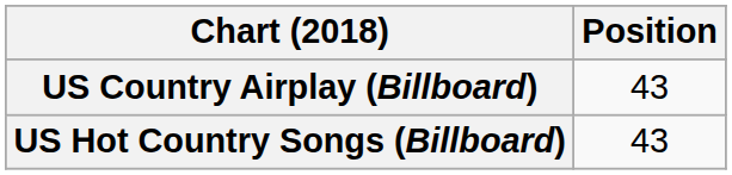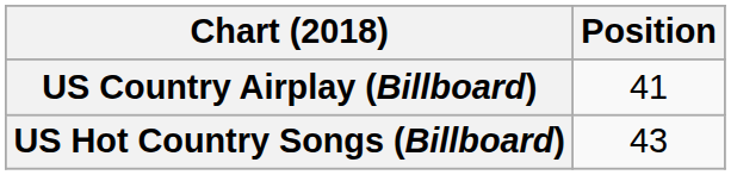 <table class="wikitable sortable plainrowheaders" style="text-align:center">
 <tr>
 <th scope="col">Chart (2018)</th>
 <th scope="col">Position</th>
 </tr>
 <tr>
 <th scope="row">US Country Airplay (<em>Billboard</em>)</th>
-<td>43</td>
+<td>41</td>
 </tr>
 <tr>
 <th scope="row">US Hot Country Songs (<em>Billboard</em>)</th>
 <td>43</td>
 </tr>
 </table>
